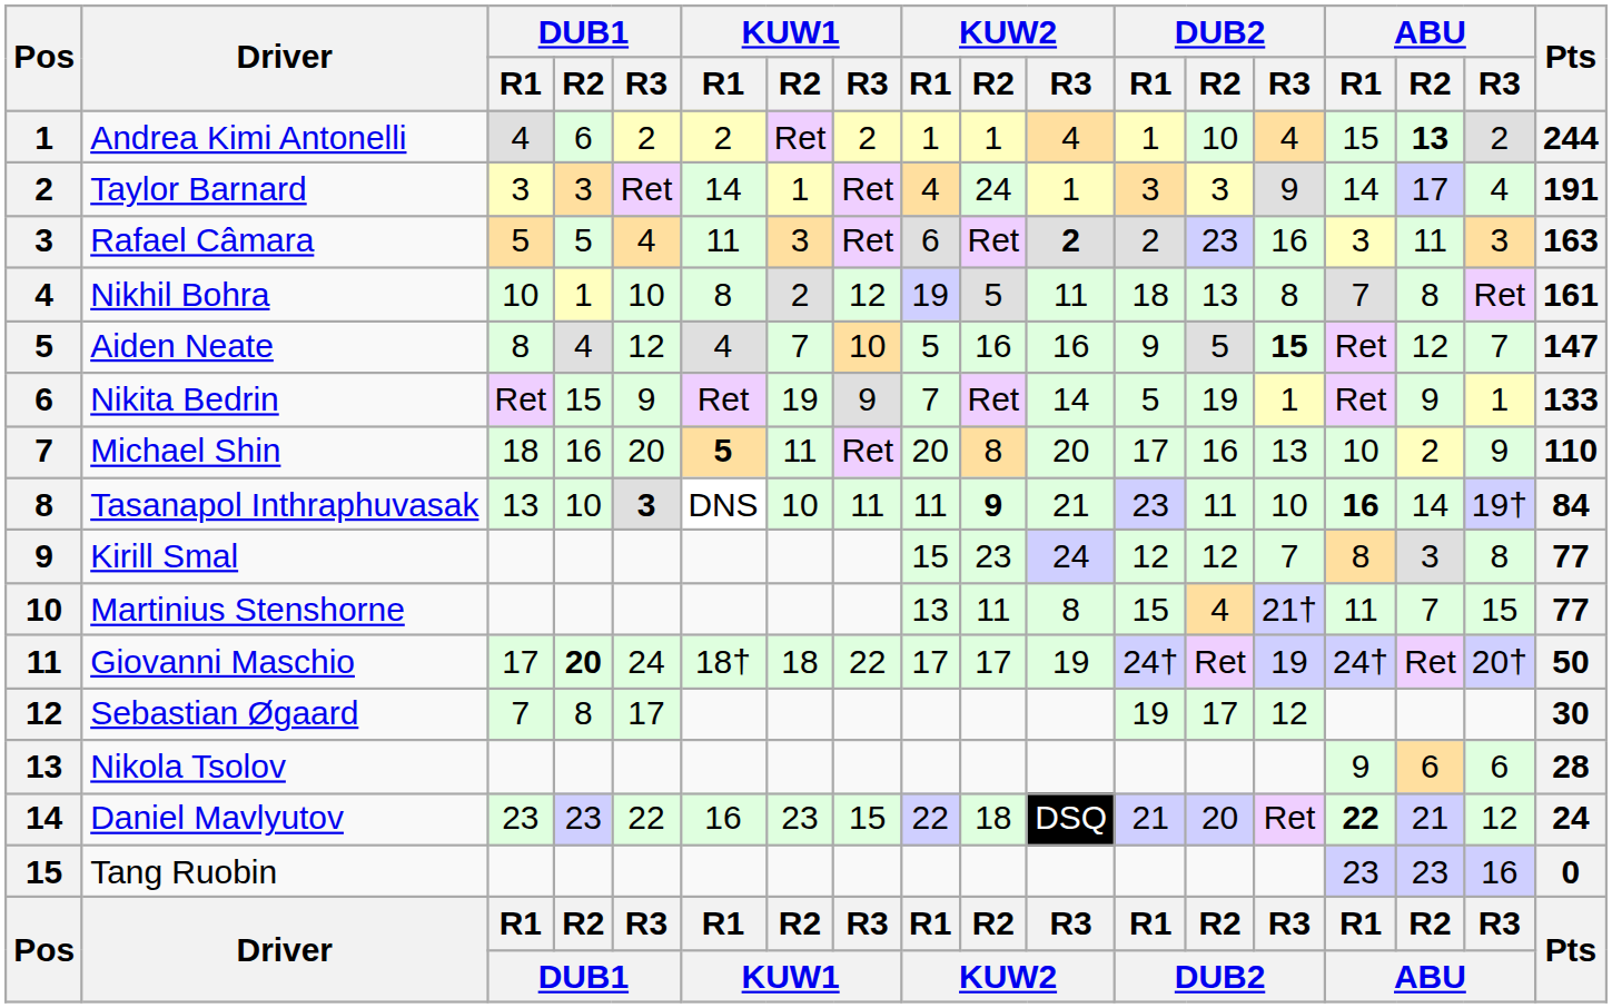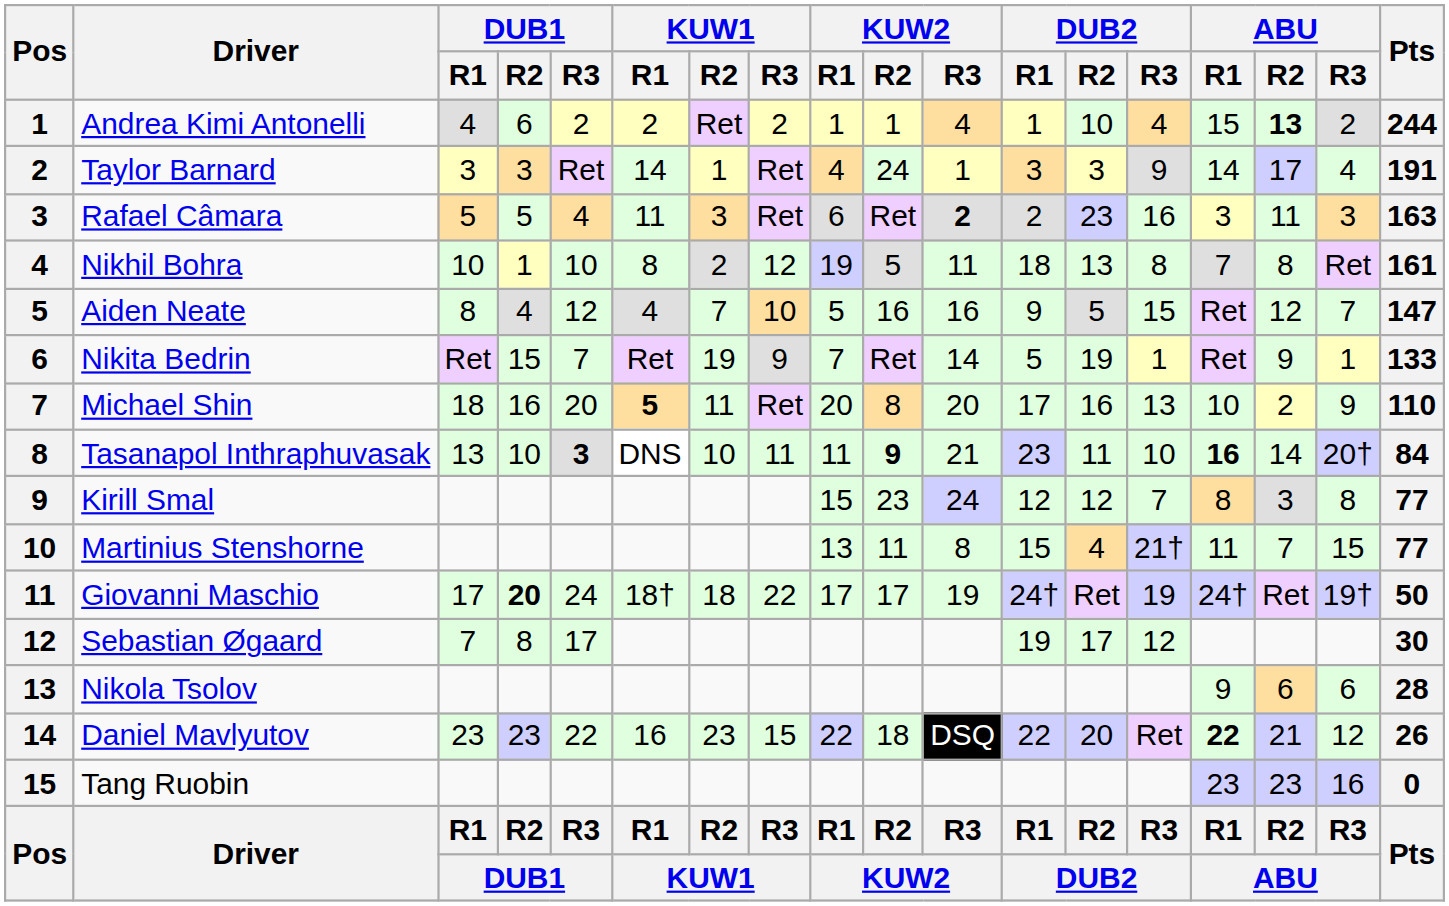 <table class="wikitable" style="font-size:85%; text-align:center">
 <tr>
 <th rowspan="2" valign="middle">Pos</th>
 <th rowspan="2" valign="middle">Driver</th>
 <th colspan="3"><a href='#'>DUB1</a><br></th>
 <th colspan="3"><a href='#'>KUW1</a><br></th>
 <th colspan="3"><a href='#'>KUW2</a><br></th>
 <th colspan="3"><a href='#'>DUB2</a><br></th>
 <th colspan="3"><a href='#'>ABU</a><br></th>
 <th rowspan="2" valign="middle">Pts</th>
 </tr>
 <tr>
 <th>R1</th>
 <th>R2</th>
 <th>R3</th>
 <th>R1</th>
 <th>R2</th>
 <th>R3</th>
 <th>R1</th>
 <th>R2</th>
 <th>R3</th>
 <th>R1</th>
 <th>R2</th>
 <th>R3</th>
 <th>R1</th>
 <th>R2</th>
 <th>R3</th>
 </tr>
 <tr>
 <th>1</th>
 <td align="left"> <a href='#'>Andrea Kimi Antonelli</a></td>
 <td style="background:#dfdfdf">4</td>
 <td style="background:#dfffdf">6</td>
 <td style="background:#ffffbf">2</td>
 <td style="background:#ffffbf">2</td>
 <td style="background:#efcfff">Ret</td>
 <td style="background:#ffffbf">2</td>
 <td style="background:#ffffbf">1</td>
 <td style="background:#ffffbf">1</td>
 <td style="background:#ffdf9f">4</td>
 <td style="background:#ffffbf">1</td>
 <td style="background:#dfffdf">10</td>
 <td style="background:#ffdf9f">4</td>
 <td style="background:#dfffdf">15</td>
 <td style="background:#dfffdf"><strong>13</strong></td>
 <td style="background:#dfdfdf">2</td>
 <th>244</th>
 </tr>
 <tr>
 <th>2</th>
 <td align="left"> <a href='#'>Taylor Barnard</a></td>
 <td style="background:#ffffbf">3</td>
 <td style="background:#ffdf9f">3</td>
 <td style="background:#efcfff">Ret</td>
 <td style="background:#dfffdf">14</td>
 <td style="background:#ffffbf">1</td>
 <td style="background:#efcfff">Ret</td>
 <td style="background:#ffdf9f">4</td>
 <td style="background:#dfffdf">24</td>
 <td style="background:#ffffbf">1</td>
 <td style="background:#ffdf9f">3</td>
 <td style="background:#ffffbf">3</td>
 <td style="background:#dfdfdf">9</td>
 <td style="background:#dfffdf">14</td>
 <td style="background:#cfcfff">17</td>
 <td style="background:#dfffdf">4</td>
 <th>191</th>
 </tr>
 <tr>
 <th>3</th>
 <td align="left"> <a href='#'>Rafael Câmara</a></td>
 <td style="background:#ffdf9f">5</td>
 <td style="background:#dfffdf">5</td>
 <td style="background:#ffdf9f">4</td>
 <td style="background:#dfffdf">11</td>
 <td style="background:#ffdf9f">3</td>
 <td style="background:#efcfff">Ret</td>
 <td style="background:#dfdfdf">6</td>
 <td style="background:#efcfff">Ret</td>
 <td style="background:#dfdfdf"><strong>2</strong></td>
 <td style="background:#dfdfdf">2</td>
 <td style="background:#cfcfff">23</td>
 <td style="background:#dfffdf">16</td>
 <td style="background:#ffffbf">3</td>
 <td style="background:#dfffdf">11</td>
 <td style="background:#ffdf9f">3</td>
 <th>163</th>
 </tr>
 <tr>
 <th>4</th>
 <td align="left"> <a href='#'>Nikhil Bohra</a></td>
 <td style="background:#dfffdf">10</td>
 <td style="background:#ffffbf">1</td>
 <td style="background:#dfffdf">10</td>
 <td style="background:#dfffdf">8</td>
 <td style="background:#dfdfdf">2</td>
 <td style="background:#dfffdf">12</td>
 <td style="background:#cfcfff">19</td>
 <td style="background:#dfdfdf">5</td>
 <td style="background:#dfffdf">11</td>
 <td style="background:#dfffdf">18</td>
 <td style="background:#dfffdf">13</td>
 <td style="background:#dfffdf">8</td>
 <td style="background:#dfdfdf">7</td>
 <td style="background:#dfffdf">8</td>
 <td style="background:#efcfff">Ret</td>
 <th>161</th>
 </tr>
 <tr>
 <th>5</th>
 <td align="left"> <a href='#'>Aiden Neate</a></td>
 <td style="background:#dfffdf">8</td>
 <td style="background:#dfdfdf">4</td>
 <td style="background:#dfffdf">12</td>
 <td style="background:#dfdfdf">4</td>
 <td style="background:#dfffdf">7</td>
 <td style="background:#ffdf9f">10</td>
 <td style="background:#dfffdf">5</td>
 <td style="background:#dfffdf">16</td>
 <td style="background:#dfffdf">16</td>
 <td style="background:#dfffdf">9</td>
 <td style="background:#dfdfdf">5</td>
-<td style="background:#dfffdf"><strong>15</strong></td>
+<td style="background:#dfffdf">15</td>
 <td style="background:#efcfff">Ret</td>
 <td style="background:#dfffdf">12</td>
 <td style="background:#dfffdf">7</td>
 <th>147</th>
 </tr>
 <tr>
 <th>6</th>
 <td align="left"> <a href='#'>Nikita Bedrin</a></td>
 <td style="background:#efcfff">Ret</td>
 <td style="background:#dfffdf">15</td>
-<td style="background:#dfffdf">9</td>
+<td style="background:#dfffdf">7</td>
 <td style="background:#efcfff">Ret</td>
 <td style="background:#dfffdf">19</td>
 <td style="background:#dfdfdf">9</td>
 <td style="background:#dfffdf">7</td>
 <td style="background:#efcfff">Ret</td>
 <td style="background:#dfffdf">14</td>
 <td style="background:#dfffdf">5</td>
 <td style="background:#dfffdf">19</td>
 <td style="background:#ffffbf">1</td>
 <td style="background:#efcfff">Ret</td>
 <td style="background:#dfffdf">9</td>
 <td style="background:#ffffbf">1</td>
 <th>133</th>
 </tr>
 <tr>
 <th>7</th>
 <td align="left"> <a href='#'>Michael Shin</a></td>
 <td style="background:#dfffdf">18</td>
 <td style="background:#dfffdf">16</td>
 <td style="background:#dfffdf">20</td>
 <td style="background:#ffdf9f"><strong>5</strong></td>
 <td style="background:#dfffdf">11</td>
 <td style="background:#efcfff">Ret</td>
 <td style="background:#dfffdf">20</td>
 <td style="background:#ffdf9f">8</td>
 <td style="background:#dfffdf">20</td>
 <td style="background:#dfffdf">17</td>
 <td style="background:#dfffdf">16</td>
 <td style="background:#dfffdf">13</td>
 <td style="background:#dfffdf">10</td>
 <td style="background:#ffffbf">2</td>
 <td style="background:#dfffdf">9</td>
 <th>110</th>
 </tr>
 <tr>
 <th>8</th>
 <td nowrap="" align="left"> <a href='#'>Tasanapol Inthraphuvasak</a></td>
 <td style="background:#dfffdf">13</td>
 <td style="background:#dfffdf">10</td>
 <td style="background:#dfdfdf"><strong>3</strong></td>
 <td style="background:#ffffff">DNS</td>
 <td style="background:#dfffdf">10</td>
 <td style="background:#dfffdf">11</td>
 <td style="background:#dfffdf">11</td>
 <td style="background:#dfffdf"><strong>9</strong></td>
 <td style="background:#dfffdf">21</td>
 <td style="background:#cfcfff">23</td>
 <td style="background:#dfffdf">11</td>
 <td style="background:#dfffdf">10</td>
 <td style="background:#dfffdf"><strong>16</strong></td>
 <td style="background:#dfffdf">14</td>
-<td style="background:#cfcfff">19†</td>
+<td style="background:#cfcfff">20†</td>
 <th>84</th>
 </tr>
 <tr>
 <th>9</th>
 <td align="left"> <a href='#'>Kirill Smal</a></td>
 <td></td>
 <td></td>
 <td></td>
 <td></td>
 <td></td>
 <td></td>
 <td style="background:#dfffdf">15</td>
 <td style="background:#dfffdf">23</td>
 <td style="background:#cfcfff">24</td>
 <td style="background:#dfffdf">12</td>
 <td style="background:#dfffdf">12</td>
 <td style="background:#dfffdf">7</td>
 <td style="background:#ffdf9f">8</td>
 <td style="background:#dfdfdf">3</td>
 <td style="background:#dfffdf">8</td>
 <th>77</th>
 </tr>
 <tr>
 <th>10</th>
 <td align="left"> <a href='#'>Martinius Stenshorne</a></td>
 <td></td>
 <td></td>
 <td></td>
 <td></td>
 <td></td>
 <td></td>
 <td style="background:#dfffdf">13</td>
 <td style="background:#dfffdf">11</td>
 <td style="background:#dfffdf">8</td>
 <td style="background:#dfffdf">15</td>
 <td style="background:#ffdf9f">4</td>
 <td style="background:#cfcfff">21†</td>
 <td style="background:#dfffdf">11</td>
 <td style="background:#dfffdf">7</td>
 <td style="background:#dfffdf">15</td>
 <th>77</th>
 </tr>
 <tr>
 <th>11</th>
 <td align="left"> <a href='#'>Giovanni Maschio</a></td>
 <td style="background:#dfffdf">17</td>
 <td style="background:#dfffdf"><strong>20</strong></td>
 <td style="background:#dfffdf">24</td>
 <td style="background:#dfffdf">18†</td>
 <td style="background:#dfffdf">18</td>
 <td style="background:#dfffdf">22</td>
 <td style="background:#dfffdf">17</td>
 <td style="background:#dfffdf">17</td>
 <td style="background:#dfffdf">19</td>
 <td style="background:#cfcfff">24†</td>
 <td style="background:#efcfff">Ret</td>
 <td style="background:#cfcfff">19</td>
 <td style="background:#cfcfff">24†</td>
 <td style="background:#efcfff">Ret</td>
-<td style="background:#cfcfff">20†</td>
+<td style="background:#cfcfff">19†</td>
 <th>50</th>
 </tr>
 <tr>
 <th>12</th>
 <td align="left"> <a href='#'>Sebastian Øgaard</a></td>
 <td style="background:#dfffdf">7</td>
 <td style="background:#dfffdf">8</td>
 <td style="background:#dfffdf">17</td>
 <td></td>
 <td></td>
 <td></td>
 <td></td>
 <td></td>
 <td></td>
 <td style="background:#dfffdf">19</td>
 <td style="background:#dfffdf">17</td>
 <td style="background:#dfffdf">12</td>
 <td></td>
 <td></td>
 <td></td>
 <th>30</th>
 </tr>
 <tr>
 <th>13</th>
 <td align="left"> <a href='#'>Nikola Tsolov</a></td>
 <td></td>
 <td></td>
 <td></td>
 <td></td>
 <td></td>
 <td></td>
 <td></td>
 <td></td>
 <td></td>
 <td></td>
 <td></td>
 <td></td>
 <td style="background:#dfffdf">9</td>
 <td style="background:#ffdf9f">6</td>
 <td style="background:#dfffdf">6</td>
 <th>28</th>
 </tr>
 <tr>
 <th>14</th>
 <td align="left"> <a href='#'>Daniel Mavlyutov</a></td>
 <td style="background:#dfffdf">23</td>
 <td style="background:#cfcfff">23</td>
 <td style="background:#dfffdf">22</td>
 <td style="background:#dfffdf">16</td>
 <td style="background:#dfffdf">23</td>
 <td style="background:#dfffdf">15</td>
 <td style="background:#cfcfff">22</td>
 <td style="background:#dfffdf">18</td>
 <td style="background:#000000;color:white">DSQ</td>
-<td style="background:#cfcfff">21</td>
+<td style="background:#cfcfff">22</td>
 <td style="background:#cfcfff">20</td>
 <td style="background:#efcfff">Ret</td>
 <td style="background:#dfffdf"><strong>22</strong></td>
 <td style="background:#cfcfff">21</td>
 <td style="background:#dfffdf">12</td>
-<th>24</th>
+<th>26</th>
 </tr>
 <tr>
 <th>15</th>
 <td align="left"> Tang Ruobin</td>
 <td></td>
 <td></td>
 <td></td>
 <td></td>
 <td></td>
 <td></td>
 <td></td>
 <td></td>
 <td></td>
 <td></td>
 <td></td>
 <td></td>
 <td style="background:#cfcfff">23</td>
 <td style="background:#cfcfff">23</td>
 <td style="background:#cfcfff">16</td>
 <th>0</th>
 </tr>
 <tr>
 <th rowspan="2">Pos</th>
 <th rowspan="2">Driver</th>
 <th>R1</th>
 <th>R2</th>
 <th>R3</th>
 <th>R1</th>
 <th>R2</th>
 <th>R3</th>
 <th>R1</th>
 <th>R2</th>
 <th>R3</th>
 <th>R1</th>
 <th>R2</th>
 <th>R3</th>
 <th>R1</th>
 <th>R2</th>
 <th>R3</th>
 <th rowspan="2">Pts</th>
 </tr>
 <tr valign="top">
 <th colspan="3"><a href='#'>DUB1</a><br></th>
 <th colspan="3"><a href='#'>KUW1</a><br></th>
 <th colspan="3"><a href='#'>KUW2</a><br></th>
 <th colspan="3"><a href='#'>DUB2</a><br></th>
 <th colspan="3"><a href='#'>ABU</a><br></th>
 </tr>
 </table>
